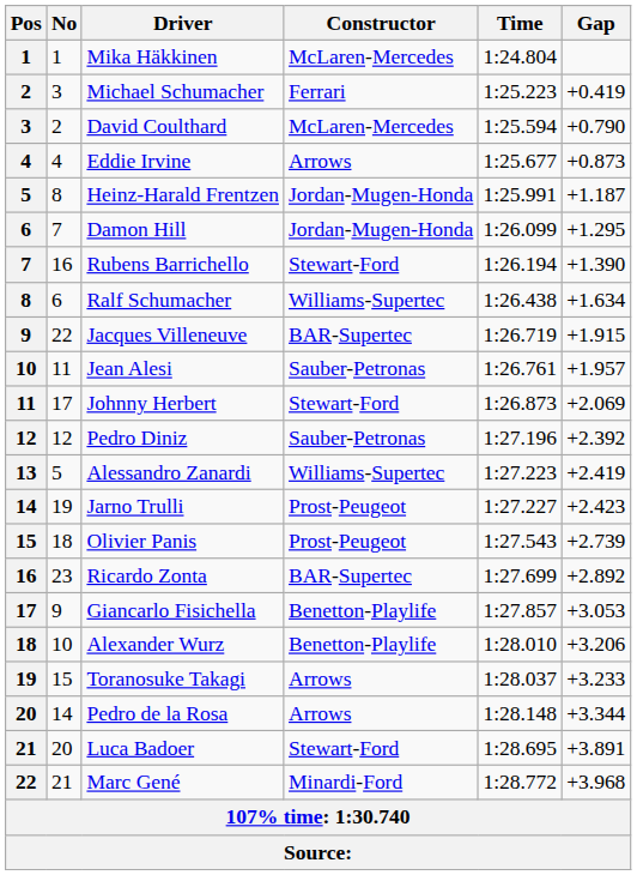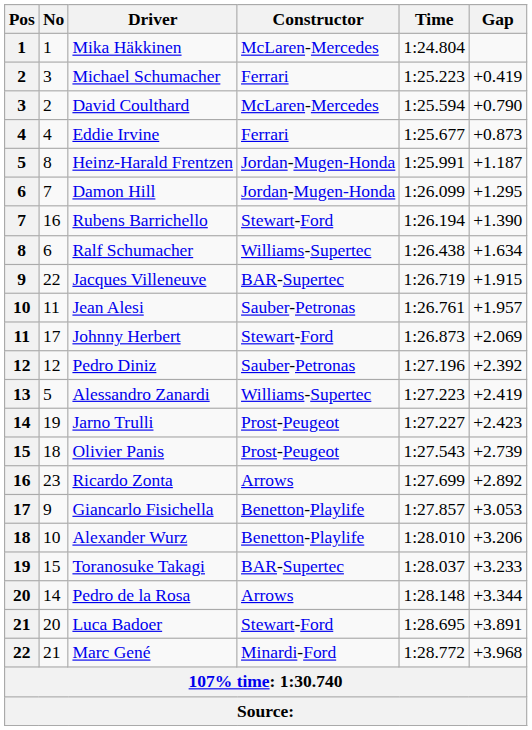 <table class="wikitable sortable" style="font-size: 95%;">
 <tr>
 <th>Pos</th>
 <th>No</th>
 <th>Driver</th>
 <th>Constructor</th>
 <th>Time</th>
 <th>Gap</th>
 </tr>
 <tr>
 <th>1</th>
 <td>1</td>
 <td data-sort-value="hak"> <a href='#'>Mika Häkkinen</a></td>
 <td><a href='#'>McLaren</a>-<a href='#'>Mercedes</a></td>
 <td>1:24.804</td>
 <td></td>
 </tr>
 <tr>
 <th>2</th>
 <td>3</td>
 <td data-sort-value="scm"> <a href='#'>Michael Schumacher</a></td>
 <td><a href='#'>Ferrari</a></td>
 <td>1:25.223</td>
 <td>+0.419</td>
 </tr>
 <tr>
 <th>3</th>
 <td>2</td>
 <td data-sort-value="cou"> <a href='#'>David Coulthard</a></td>
 <td><a href='#'>McLaren</a>-<a href='#'>Mercedes</a></td>
 <td>1:25.594</td>
 <td>+0.790</td>
 </tr>
 <tr>
 <th>4</th>
 <td>4</td>
 <td data-sort-value="irv"> <a href='#'>Eddie Irvine</a></td>
-<td><a href='#'>Arrows</a></td>
+<td><a href='#'>Ferrari</a></td>
 <td>1:25.677</td>
 <td>+0.873</td>
 </tr>
 <tr>
 <th>5</th>
 <td>8</td>
 <td data-sort-value="fre"> <a href='#'>Heinz-Harald Frentzen</a></td>
 <td><a href='#'>Jordan</a>-<a href='#'>Mugen-Honda</a></td>
 <td>1:25.991</td>
 <td>+1.187</td>
 </tr>
 <tr>
 <th>6</th>
 <td>7</td>
 <td data-sort-value="hil"> <a href='#'>Damon Hill</a></td>
 <td><a href='#'>Jordan</a>-<a href='#'>Mugen-Honda</a></td>
 <td>1:26.099</td>
 <td>+1.295</td>
 </tr>
 <tr>
 <th>7</th>
 <td>16</td>
 <td data-sort-value="bar"> <a href='#'>Rubens Barrichello</a></td>
 <td><a href='#'>Stewart</a>-<a href='#'>Ford</a></td>
 <td>1:26.194</td>
 <td>+1.390</td>
 </tr>
 <tr>
 <th>8</th>
 <td>6</td>
 <td data-sort-value="scm"> <a href='#'>Ralf Schumacher</a></td>
 <td><a href='#'>Williams</a>-<a href='#'>Supertec</a></td>
 <td>1:26.438</td>
 <td>+1.634</td>
 </tr>
 <tr>
 <th>9</th>
 <td>22</td>
 <td data-sort-value="vil"> <a href='#'>Jacques Villeneuve</a></td>
 <td><a href='#'>BAR</a>-<a href='#'>Supertec</a></td>
 <td>1:26.719</td>
 <td>+1.915</td>
 </tr>
 <tr>
 <th>10</th>
 <td>11</td>
 <td data-sort-value="ale"> <a href='#'>Jean Alesi</a></td>
 <td><a href='#'>Sauber</a>-<a href='#'>Petronas</a></td>
 <td>1:26.761</td>
 <td>+1.957</td>
 </tr>
 <tr>
 <th>11</th>
 <td>17</td>
 <td data-sort-value="her"> <a href='#'>Johnny Herbert</a></td>
 <td><a href='#'>Stewart</a>-<a href='#'>Ford</a></td>
 <td>1:26.873</td>
 <td>+2.069</td>
 </tr>
 <tr>
 <th>12</th>
 <td>12</td>
 <td data-sort-value="din"> <a href='#'>Pedro Diniz</a></td>
 <td><a href='#'>Sauber</a>-<a href='#'>Petronas</a></td>
 <td>1:27.196</td>
 <td>+2.392</td>
 </tr>
 <tr>
 <th>13</th>
 <td>5</td>
 <td data-sort-value="zan"> <a href='#'>Alessandro Zanardi</a></td>
 <td><a href='#'>Williams</a>-<a href='#'>Supertec</a></td>
 <td>1:27.223</td>
 <td>+2.419</td>
 </tr>
 <tr>
 <th>14</th>
 <td>19</td>
 <td data-sort-value="tru"> <a href='#'>Jarno Trulli</a></td>
 <td><a href='#'>Prost</a>-<a href='#'>Peugeot</a></td>
 <td>1:27.227</td>
 <td>+2.423</td>
 </tr>
 <tr>
 <th>15</th>
 <td>18</td>
 <td data-sort-value="pan"> <a href='#'>Olivier Panis</a></td>
 <td><a href='#'>Prost</a>-<a href='#'>Peugeot</a></td>
 <td>1:27.543</td>
 <td>+2.739</td>
 </tr>
 <tr>
 <th>16</th>
 <td>23</td>
 <td data-sort-value="zon"> <a href='#'>Ricardo Zonta</a></td>
-<td><a href='#'>BAR</a>-<a href='#'>Supertec</a></td>
+<td><a href='#'>Arrows</a></td>
 <td>1:27.699</td>
 <td>+2.892</td>
 </tr>
 <tr>
 <th>17</th>
 <td>9</td>
 <td data-sort-value="fis"> <a href='#'>Giancarlo Fisichella</a></td>
 <td><a href='#'>Benetton</a>-<a href='#'>Playlife</a></td>
 <td>1:27.857</td>
 <td>+3.053</td>
 </tr>
 <tr>
 <th>18</th>
 <td>10</td>
 <td data-sort-value="wur"> <a href='#'>Alexander Wurz</a></td>
 <td><a href='#'>Benetton</a>-<a href='#'>Playlife</a></td>
 <td>1:28.010</td>
 <td>+3.206</td>
 </tr>
 <tr>
 <th>19</th>
 <td>15</td>
 <td data-sort-value="tak"> <a href='#'>Toranosuke Takagi</a></td>
-<td><a href='#'>Arrows</a></td>
+<td><a href='#'>BAR</a>-<a href='#'>Supertec</a></td>
 <td>1:28.037</td>
 <td>+3.233</td>
 </tr>
 <tr>
 <th>20</th>
 <td>14</td>
 <td data-sort-value="de l"> <a href='#'>Pedro de la Rosa</a></td>
 <td><a href='#'>Arrows</a></td>
 <td>1:28.148</td>
 <td>+3.344</td>
 </tr>
 <tr>
 <th>21</th>
 <td>20</td>
 <td data-sort-value="bad"> <a href='#'>Luca Badoer</a></td>
 <td><a href='#'>Stewart</a>-<a href='#'>Ford</a></td>
 <td>1:28.695</td>
 <td>+3.891</td>
 </tr>
 <tr>
 <th>22</th>
 <td>21</td>
 <td data-sort-value="gen"> <a href='#'>Marc Gené</a></td>
 <td><a href='#'>Minardi</a>-<a href='#'>Ford</a></td>
 <td>1:28.772</td>
 <td>+3.968</td>
 </tr>
 <tr>
 <th colspan="6"><a href='#'>107% time</a>: 1:30.740</th>
 </tr>
 <tr>
 <th colspan=7>Source:</th>
 </tr>
 <tr>
 </tr>
 </table>
